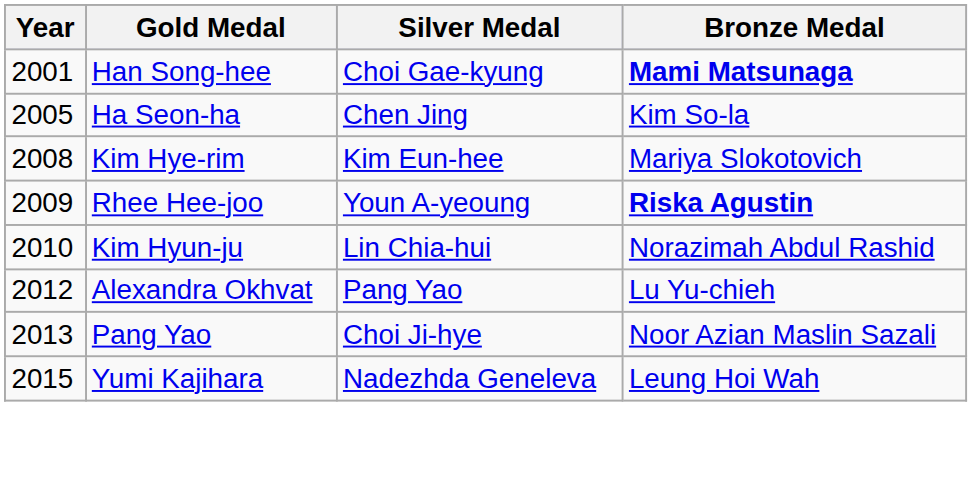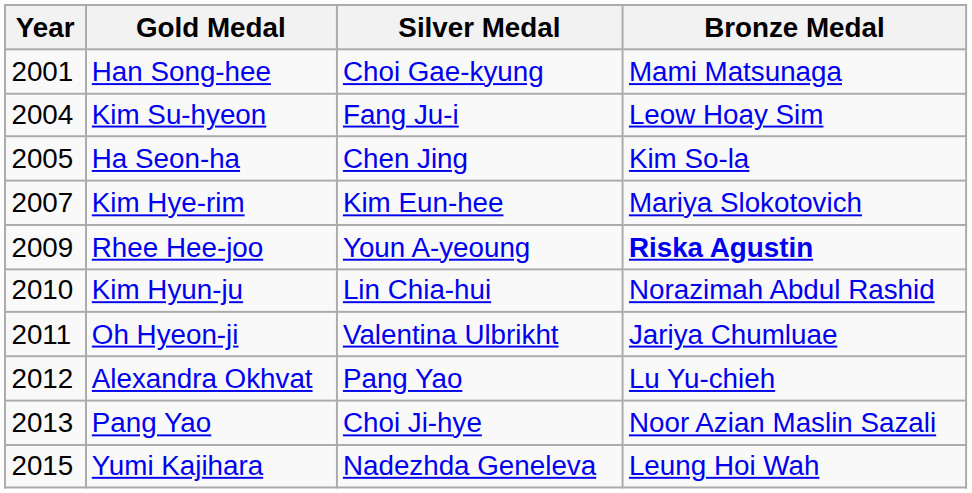 <table class=wikitable style="font-size:90%" width="80%">
 <tr style="background:#ccccff;">
 <th>Year</th>
 <th> <strong>Gold Medal</strong></th>
 <th> <strong>Silver Medal</strong></th>
 <th> <strong>Bronze Medal</strong></th>
 </tr>
 <tr>
 <td>2001</td>
 <td> <a href='#'>Han Song-hee</a></td>
 <td> <a href='#'>Choi Gae-kyung</a></td>
-<td><strong> <a href='#'>Mami Matsunaga</a></strong></td>
+<td> <a href='#'>Mami Matsunaga</a></td>
+</tr>
+<tr>
+<td>2004</td>
+<td> <a href='#'>Kim Su-hyeon</a></td>
+<td> <a href='#'>Fang Ju-i</a></td>
+<td> <a href='#'>Leow Hoay Sim</a></td>
 </tr>
 <tr>
 <td>2005</td>
 <td> <a href='#'>Ha Seon-ha</a></td>
 <td> <a href='#'>Chen Jing</a></td>
 <td> <a href='#'>Kim So-la</a></td>
 </tr>
 <tr>
-<td>2008</td>
+<td>2007</td>
 <td> <a href='#'>Kim Hye-rim</a></td>
 <td> <a href='#'>Kim Eun-hee</a></td>
 <td> <a href='#'>Mariya Slokotovich</a></td>
 </tr>
 <tr>
 <td>2009</td>
 <td> <a href='#'>Rhee Hee-joo</a></td>
 <td> <a href='#'>Youn A-yeoung</a></td>
 <td><strong> <a href='#'>Riska Agustin</a></strong></td>
 </tr>
 <tr>
 <td>2010</td>
 <td> <a href='#'>Kim Hyun-ju</a></td>
 <td> <a href='#'>Lin Chia-hui</a></td>
 <td> <a href='#'>Norazimah Abdul Rashid</a></td>
+</tr>
+<tr>
+<td>2011</td>
+<td> <a href='#'>Oh Hyeon-ji</a></td>
+<td> <a href='#'>Valentina Ulbrikht</a></td>
+<td> <a href='#'>Jariya Chumluae</a></td>
 </tr>
 <tr>
 <td>2012</td>
 <td> <a href='#'>Alexandra Okhvat</a></td>
 <td> <a href='#'>Pang Yao</a></td>
 <td> <a href='#'>Lu Yu-chieh</a></td>
 </tr>
 <tr>
 <td>2013</td>
 <td> <a href='#'>Pang Yao</a></td>
 <td> <a href='#'>Choi Ji-hye</a></td>
 <td> <a href='#'>Noor Azian Maslin Sazali</a></td>
 </tr>
 <tr>
 <td>2015</td>
 <td> <a href='#'>Yumi Kajihara</a></td>
 <td> <a href='#'>Nadezhda Geneleva</a></td>
 <td> <a href='#'>Leung Hoi Wah</a></td>
 </tr>
 </table>
